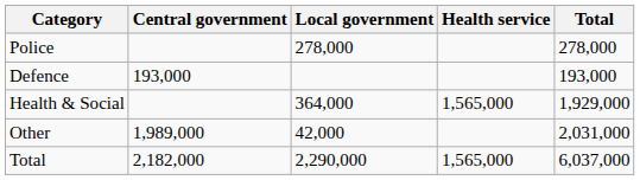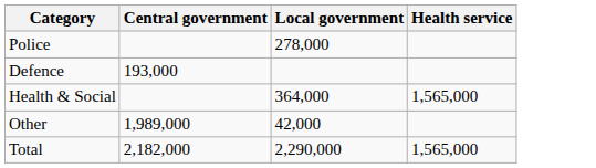 <table class="wikitable sortable">
 <tr>
 <th>Category</th>
 <th>Central government</th>
 <th>Local government</th>
 <th>Health service</th>
-<th>Total</th>
 </tr>
 <tr>
 <td>Police</td>
 <td></td>
 <td>278,000</td>
 <td></td>
-<td>278,000</td>
 </tr>
 <tr>
 <td>Defence</td>
 <td>193,000</td>
 <td></td>
 <td></td>
-<td>193,000</td>
 </tr>
 <tr>
 <td>Health & Social</td>
 <td></td>
 <td>364,000</td>
 <td>1,565,000</td>
-<td>1,929,000</td>
 </tr>
 <tr>
 <td>Other</td>
 <td>1,989,000</td>
 <td>42,000</td>
 <td></td>
-<td>2,031,000</td>
 </tr>
 <tr>
 <td>Total</td>
 <td>2,182,000</td>
 <td>2,290,000</td>
 <td>1,565,000</td>
-<td>6,037,000</td>
 </tr>
 </table>
